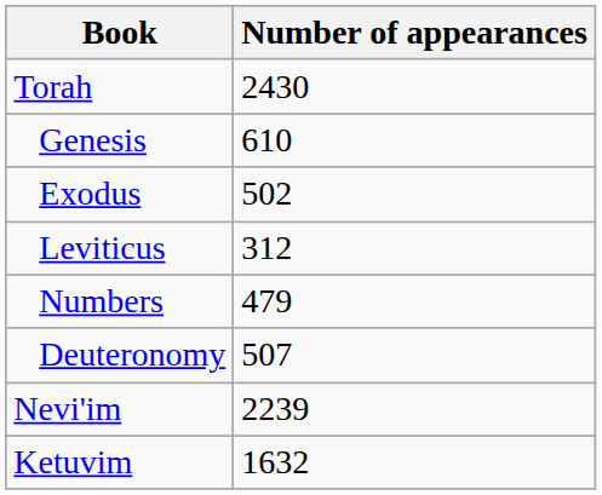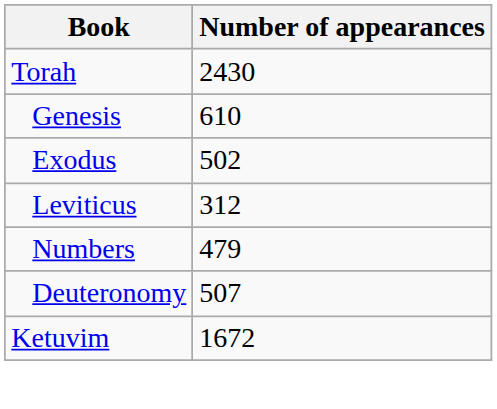 <table class="wikitable">
 <tr>
 <th><strong>Book</strong></th>
 <th>Number of appearances</th>
 </tr>
 <tr>
 <td><a href='#'>Torah</a></td>
 <td>2430</td>
 </tr>
 <tr>
 <td>   <a href='#'>Genesis</a></td>
 <td>610</td>
 </tr>
 <tr>
 <td>   <a href='#'>Exodus</a></td>
 <td>502</td>
 </tr>
 <tr>
 <td>   <a href='#'>Leviticus</a></td>
 <td>312</td>
 </tr>
 <tr>
 <td>   <a href='#'>Numbers</a></td>
 <td>479</td>
 </tr>
 <tr>
 <td>   <a href='#'>Deuteronomy</a></td>
 <td>507</td>
 </tr>
 <tr>
-<td><a href='#'>Nevi'im</a></td>
-<td>2239</td>
-</tr>
-<tr>
 <td><a href='#'>Ketuvim</a></td>
-<td>1632</td>
+<td>1672</td>
 </tr>
 </table>
